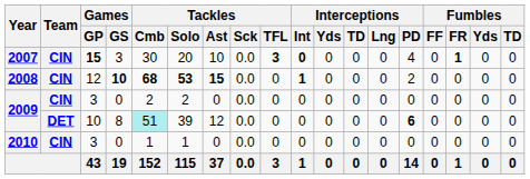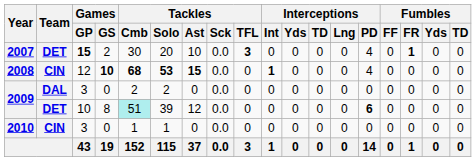 <table class="wikitable" style="text-align:center">
 <tr>
 <th rowspan="2">Year</th>
 <th rowspan="2">Team</th>
 <th colspan="2">Games</th>
 <th colspan="5">Tackles</th>
 <th colspan="5">Interceptions</th>
 <th colspan="4">Fumbles</th>
 </tr>
 <tr>
 <th>GP</th>
 <th>GS</th>
 <th>Cmb</th>
 <th>Solo</th>
 <th>Ast</th>
 <th>Sck</th>
 <th>TFL</th>
 <th>Int</th>
 <th>Yds</th>
 <th>TD</th>
 <th>Lng</th>
 <th>PD</th>
 <th>FF</th>
 <th>FR</th>
 <th>Yds</th>
 <th>TD</th>
 </tr>
 <tr>
 <th><a href='#'>2007</a></th>
-<th><a href='#'>CIN</a></th>
+<th><a href='#'>DET</a></th>
 <td><strong>15</strong></td>
-<td>3</td>
+<td>2</td>
 <td>30</td>
 <td>20</td>
 <td>10</td>
 <td>0.0</td>
 <td><strong>3</strong></td>
-<td><strong>0</strong></td>
+<td>0</td>
 <td>0</td>
 <td>0</td>
 <td>0</td>
 <td>4</td>
 <td>0</td>
 <td><strong>1</strong></td>
 <td>0</td>
 <td>0</td>
 </tr>
 <tr>
 <th><a href='#'>2008</a></th>
 <th><a href='#'>CIN</a></th>
 <td>12</td>
 <td><strong>10</strong></td>
 <td><strong>68</strong></td>
 <td><strong>53</strong></td>
 <td><strong>15</strong></td>
 <td>0.0</td>
 <td>0</td>
 <td><strong>1</strong></td>
 <td>0</td>
 <td>0</td>
 <td>0</td>
-<td>2</td>
+<td>4</td>
 <td>0</td>
 <td>0</td>
 <td>0</td>
 <td>0</td>
 </tr>
 <tr>
 <th rowspan="2"><a href='#'>2009</a></th>
-<th><a href='#'>CIN</a></th>
+<th><a href='#'>DAL</a></th>
 <td>3</td>
 <td>0</td>
 <td>2</td>
 <td>2</td>
 <td>0</td>
 <td>0.0</td>
 <td>0</td>
 <td>0</td>
 <td>0</td>
 <td>0</td>
 <td>0</td>
 <td>0</td>
 <td>0</td>
 <td>0</td>
 <td>0</td>
 <td>0</td>
 </tr>
 <tr>
 <th><a href='#'>DET</a></th>
 <td>10</td>
 <td>8</td>
 <td style="background: paleturquoise;">51</td>
 <td>39</td>
 <td>12</td>
 <td>0.0</td>
 <td>0</td>
 <td>0</td>
 <td>0</td>
 <td>0</td>
 <td>0</td>
 <td><strong>6</strong></td>
 <td>0</td>
 <td>0</td>
 <td>0</td>
 <td>0</td>
 </tr>
 <tr>
 <th><a href='#'>2010</a></th>
 <th><a href='#'>CIN</a></th>
 <td>3</td>
 <td>0</td>
 <td>1</td>
 <td>1</td>
 <td>0</td>
 <td>0.0</td>
 <td>0</td>
 <td>0</td>
 <td>0</td>
 <td>0</td>
 <td>0</td>
 <td>0</td>
 <td>0</td>
 <td>0</td>
 <td>0</td>
 <td>0</td>
 </tr>
 <tr>
 <th colspan="2"></th>
 <th>43</th>
 <th>19</th>
 <th>152</th>
 <th>115</th>
 <th>37</th>
 <th>0.0</th>
 <th>3</th>
 <th>1</th>
 <th>0</th>
 <th>0</th>
 <th>0</th>
 <th>14</th>
 <th>0</th>
 <th>1</th>
 <th>0</th>
 <th>0</th>
 </tr>
 </table>
